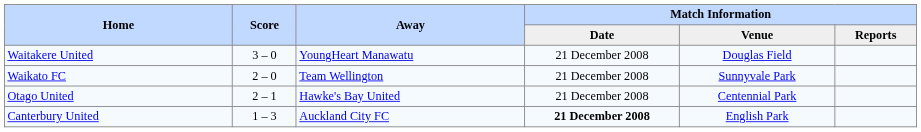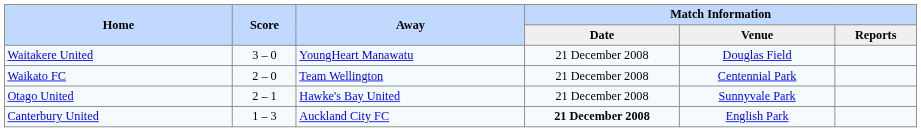 <table border=1 style="border-collapse:collapse; font-size:90%; text-align:center;" cellpadding=3 cellspacing=0 width=85%>
 <tr bgcolor=#C1D8FF>
 <th rowspan=2 width=25%>Home</th>
 <th rowspan=2 width=7%>Score</th>
 <th rowspan=2 width=25%>Away</th>
 <th colspan=7>Match Information</th>
 </tr>
 <tr bgcolor=#EFEFEF>
 <th width=17%>Date</th>
 <th width=17%>Venue</th>
 <th width=10%>Reports</th>
 </tr>
 <tr bgcolor=#F5FAFF>
 <td align=left> <a href='#'>Waitakere United</a></td>
 <td>3 – 0</td>
 <td align=left> <a href='#'>YoungHeart Manawatu</a></td>
 <td>21 December 2008</td>
 <td><a href='#'>Douglas Field</a></td>
 <td></td>
 </tr>
 <tr bgcolor=#F5FAFF>
 <td align=left> <a href='#'>Waikato FC</a></td>
 <td>2 – 0</td>
 <td align=left> <a href='#'>Team Wellington</a></td>
 <td>21 December 2008</td>
-<td><a href='#'>Sunnyvale Park</a></td>
+<td><a href='#'>Centennial Park</a></td>
 <td></td>
 </tr>
 <tr bgcolor=#F5FAFF>
 <td align=left> <a href='#'>Otago United</a></td>
 <td>2 – 1</td>
 <td align=left> <a href='#'>Hawke's Bay United</a></td>
 <td>21 December 2008</td>
-<td><a href='#'>Centennial Park</a></td>
+<td><a href='#'>Sunnyvale Park</a></td>
 <td></td>
 </tr>
 <tr bgcolor=#F5FAFF>
 <td align=left> <a href='#'>Canterbury United</a></td>
 <td>1 – 3</td>
 <td align=left> <a href='#'>Auckland City FC</a></td>
 <td><strong>21 December 2008</strong></td>
 <td><a href='#'>English Park</a></td>
 <td></td>
 </tr>
 </table>
